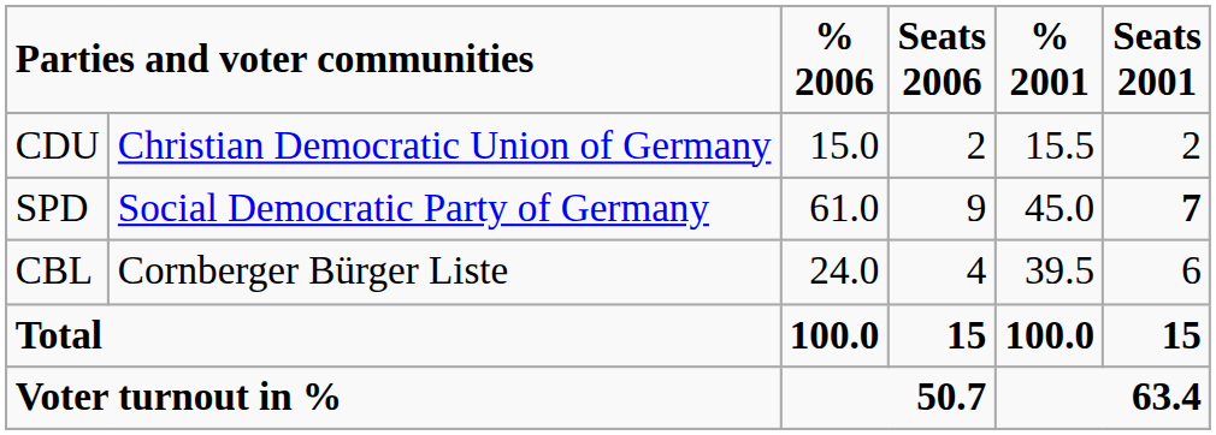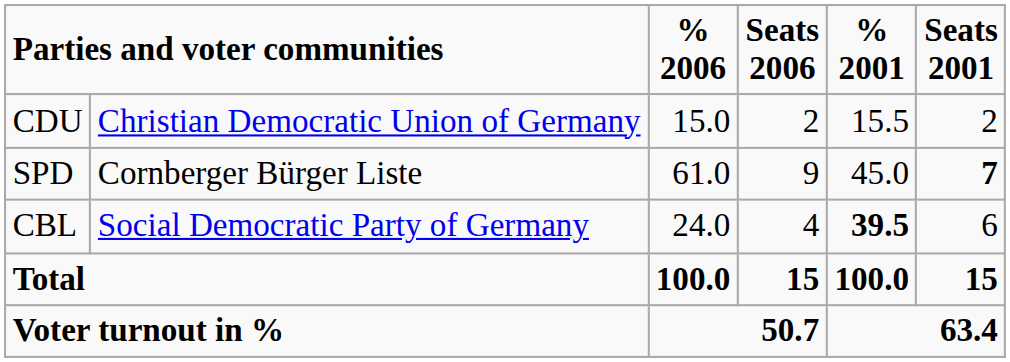 <table class="wikitable">
 <tr --  class="hintergrundfarbe5">
 <td colspan="2"><strong>Parties and voter communities</strong></td>
 <td align="center"><strong>%<br>2006</strong></td>
 <td align="center"><strong>Seats<br>2006</strong></td>
 <td align="center"><strong>%<br>2001</strong></td>
 <td align="center"><strong>Seats<br>2001</strong></td>
 </tr>
 <tr --->
 <td>CDU</td>
 <td><a href='#'>Christian Democratic Union of Germany</a></td>
 <td align="right">15.0</td>
 <td align="right">2</td>
 <td align="right">15.5</td>
 <td align="right">2</td>
 </tr>
 <tr --->
 <td>SPD</td>
-<td><a href='#'>Social Democratic Party of Germany</a></td>
+<td>Cornberger Bürger Liste</td>
 <td align="right">61.0</td>
 <td align="right">9</td>
 <td align="right">45.0</td>
 <td align="right"><strong>7</strong></td>
 </tr>
 <tr --->
 <td>CBL</td>
-<td>Cornberger Bürger Liste</td>
+<td><a href='#'>Social Democratic Party of Germany</a></td>
 <td align="right">24.0</td>
 <td align="right">4</td>
-<td align="right">39.5</td>
+<td align="right"><strong>39.5</strong></td>
 <td align="right">6</td>
 </tr>
 <tr -- class="hintergrundfarbe5">
 <td colspan="2"><strong>Total</strong></td>
 <td align="right"><strong>100.0</strong></td>
 <td align="right"><strong>15</strong></td>
 <td align="right"><strong>100.0</strong></td>
 <td align="right"><strong>15</strong></td>
 </tr>
 <tr -- class="hintergrundfarbe5">
 <td colspan="2"><strong>Voter turnout in %</strong></td>
 <td colspan="2" align="right"><strong>50.7</strong></td>
 <td colspan="2" align="right"><strong>63.4</strong></td>
 </tr>
 </table>
